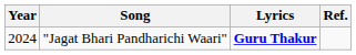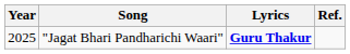 <table class="wikitable">
 <tr>
 <th>Year</th>
 <th>Song</th>
 <th>Lyrics</th>
 <th>Ref.</th>
 </tr>
 <tr>
-<td>2024</td>
+<td>2025</td>
 <td>"Jagat Bhari Pandharichi Waari"</td>
 <td><strong><a href='#'>Guru Thakur</a></strong></td>
 <td></td>
 </tr>
 </table>
